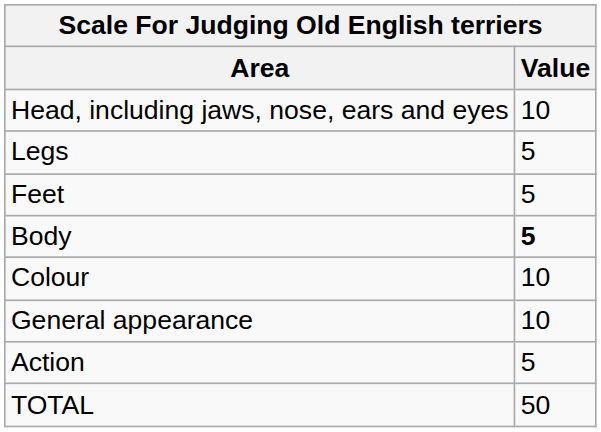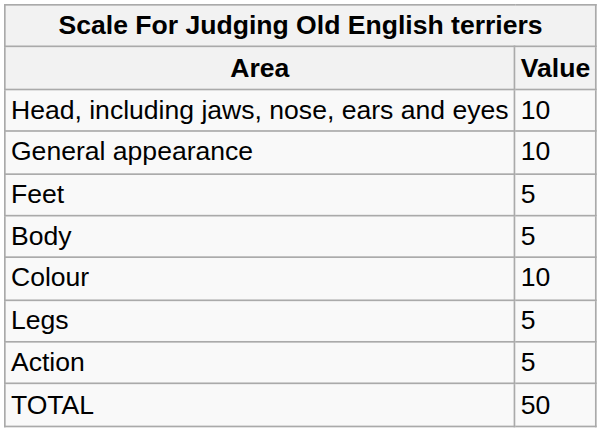 <table class="wikitable">
 <tr>
 <th colspan="2">Scale For Judging Old English terriers</th>
 </tr>
 <tr>
 <th>Area</th>
 <th>Value</th>
 </tr>
 <tr>
 <td>Head, including jaws, nose, ears and eyes</td>
 <td>10</td>
 </tr>
 <tr>
-<td>Legs</td>
-<td>5</td>
+<td>General appearance</td>
+<td>10</td>
 </tr>
 <tr>
 <td>Feet</td>
 <td>5</td>
 </tr>
 <tr>
 <td>Body</td>
-<td><strong>5</strong></td>
+<td>5</td>
 </tr>
 <tr>
 <td>Colour</td>
 <td>10</td>
 </tr>
 <tr>
-<td>General appearance</td>
-<td>10</td>
+<td>Legs</td>
+<td>5</td>
 </tr>
 <tr>
 <td>Action</td>
 <td>5</td>
 </tr>
 <tr>
 <td>TOTAL</td>
 <td>50</td>
 </tr>
 </table>
